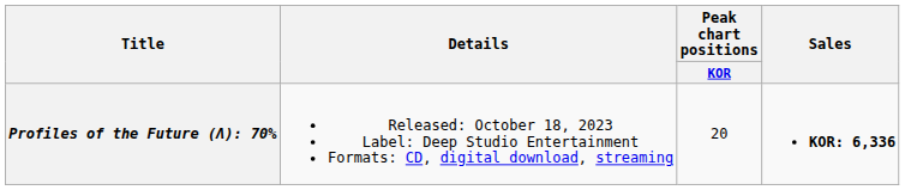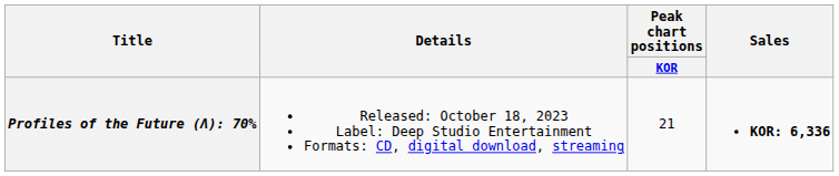 <table class="wikitable plainrowheaders" style="text-align:center;">
 <tr>
 <th scope="col" rowspan="2">Title</th>
 <th scope="col" rowspan="2">Details</th>
 <th scope="col" colspan="1">Peak chart positions</th>
 <th scope="col" rowspan="2">Sales</th>
 </tr>
 <tr>
 <th scope="col" style="width:3em;font-size:90%;"><a href='#'>KOR</a><br></th>
 </tr>
 <tr>
 <th scope="row"><em>Profiles of the Future (Λ): 70%</em></th>
 <td><br><ul><li>Released: October 18, 2023</li><li>Label: Deep Studio Entertainment</li><li>Formats: <a href='#'>CD</a>, <a href='#'>digital download</a>, <a href='#'>streaming</a></li></ul></td>
-<td>20</td>
+<td>21</td>
 <td><strong><br><ul><li>KOR: 6,336</li></ul></strong></td>
 </tr>
 </table>
